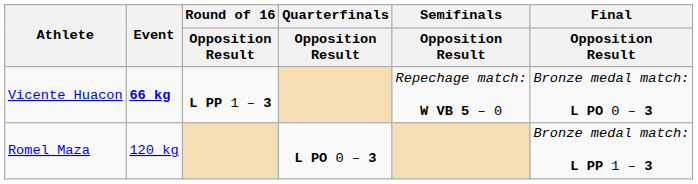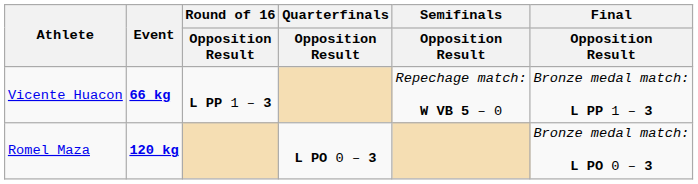 <table class="wikitable" border="1" style="font-size:90%">
 <tr>
 <th rowspan=2>Athlete</th>
 <th rowspan=2>Event</th>
 <th>Round of 16</th>
 <th>Quarterfinals</th>
 <th>Semifinals</th>
 <th>Final</th>
 </tr>
 <tr>
 <th>Opposition<br>Result</th>
 <th>Opposition<br>Result</th>
 <th>Opposition<br>Result</th>
 <th>Opposition<br>Result</th>
 </tr>
 <tr>
 <td><a href='#'>Vicente Huacon</a></td>
 <td><strong><a href='#'>66 kg</a></strong></td>
 <td align=center><br><strong>L PP</strong> 1 – <strong>3</strong></td>
 <td bgcolor=wheat></td>
 <td align=center><em>Repechage match:</em><br><br><strong>W VB</strong> <strong>5</strong> – 0</td>
-<td align=center><em>Bronze medal match:</em><br><br><strong>L PO</strong> 0 – <strong>3</strong></td>
+<td align=center><em>Bronze medal match:</em><br><br><strong>L PP</strong> 1 – <strong>3</strong></td>
 </tr>
 <tr>
 <td><a href='#'>Romel Maza</a></td>
-<td><a href='#'>120 kg</a></td>
+<td><strong><a href='#'>120 kg</a></strong></td>
 <td bgcolor=wheat></td>
 <td align=center><br><strong>L PO</strong> 0 – <strong>3</strong></td>
 <td bgcolor=wheat></td>
-<td align=center><em>Bronze medal match:</em><br><br><strong>L PP</strong> 1 – <strong>3</strong></td>
+<td align=center><em>Bronze medal match:</em><br><br><strong>L PO</strong> 0 – <strong>3</strong></td>
 </tr>
 </table>
